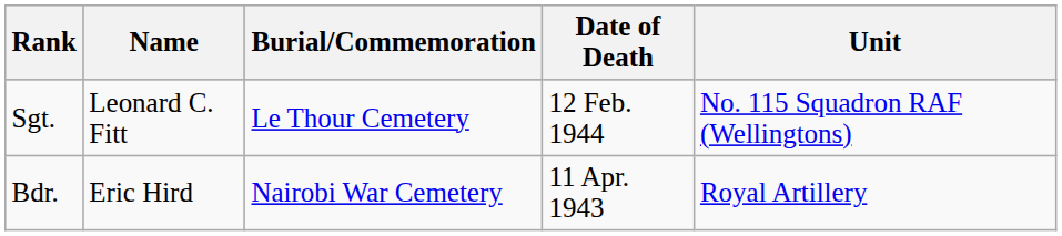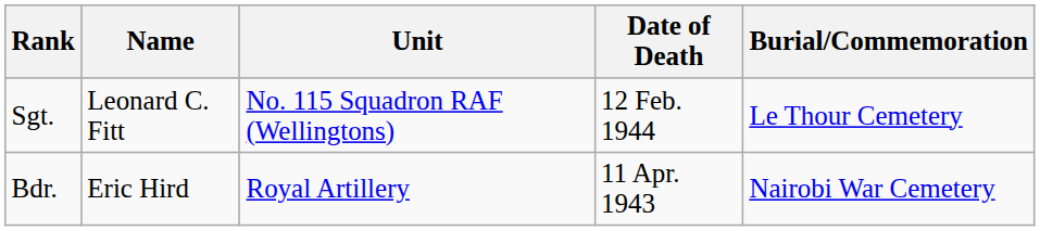 <table class="wikitable">
 <tr>
 <th>Rank</th>
 <th>Name</th>
+<th>Unit</th>
+<th>Date of Death</th>
 <th>Burial/Commemoration</th>
-<th>Date of Death</th>
-<th>Unit</th>
 </tr>
 <tr>
 <td>Sgt.</td>
 <td>Leonard C. Fitt</td>
+<td><a href='#'>No. 115 Squadron RAF (Wellingtons)</a></td>
+<td>12 Feb. 1944</td>
 <td><a href='#'>Le Thour Cemetery</a></td>
-<td>12 Feb. 1944</td>
-<td><a href='#'>No. 115 Squadron RAF (Wellingtons)</a></td>
 </tr>
 <tr>
 <td>Bdr.</td>
 <td>Eric Hird</td>
+<td><a href='#'>Royal Artillery</a></td>
+<td>11 Apr. 1943</td>
 <td><a href='#'>Nairobi War Cemetery</a></td>
-<td>11 Apr. 1943</td>
-<td><a href='#'>Royal Artillery</a></td>
 </tr>
 </table>
